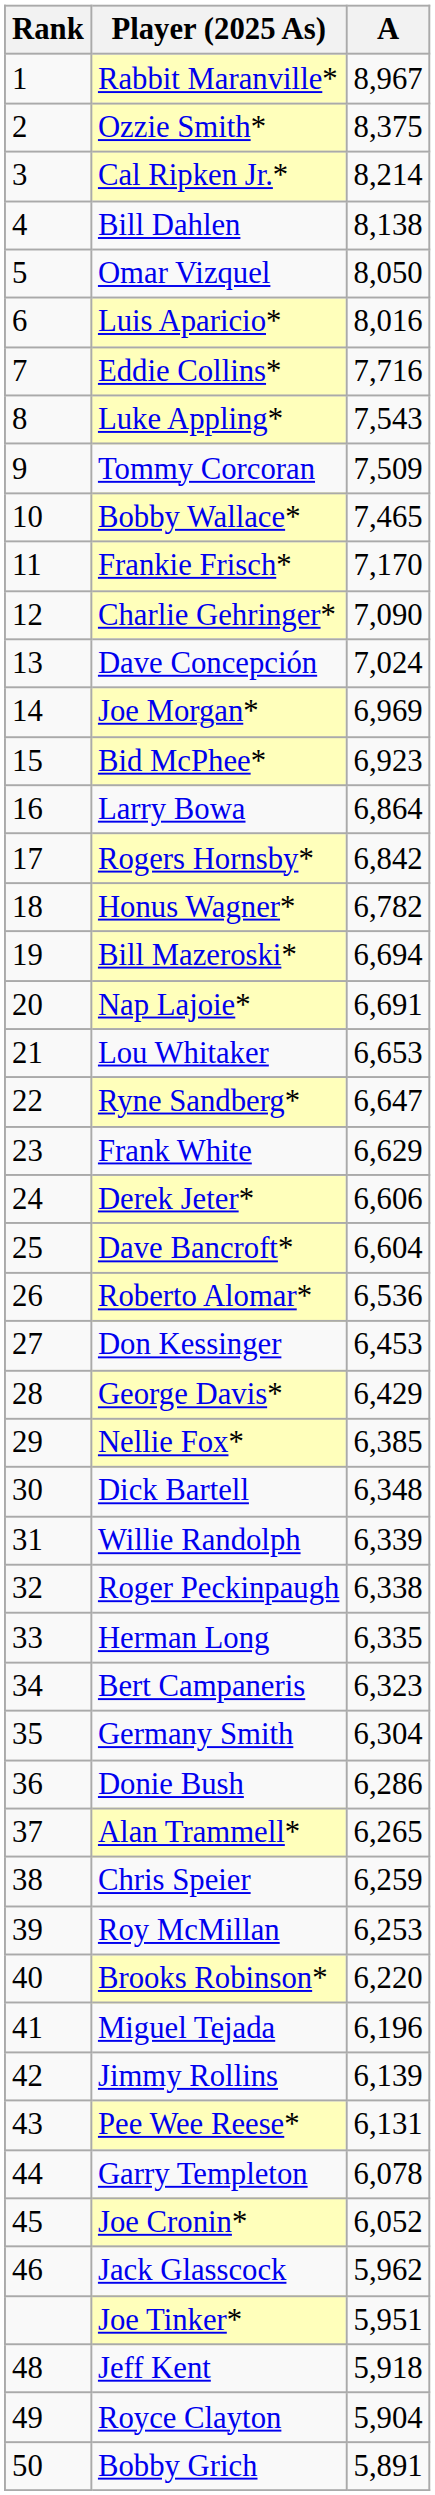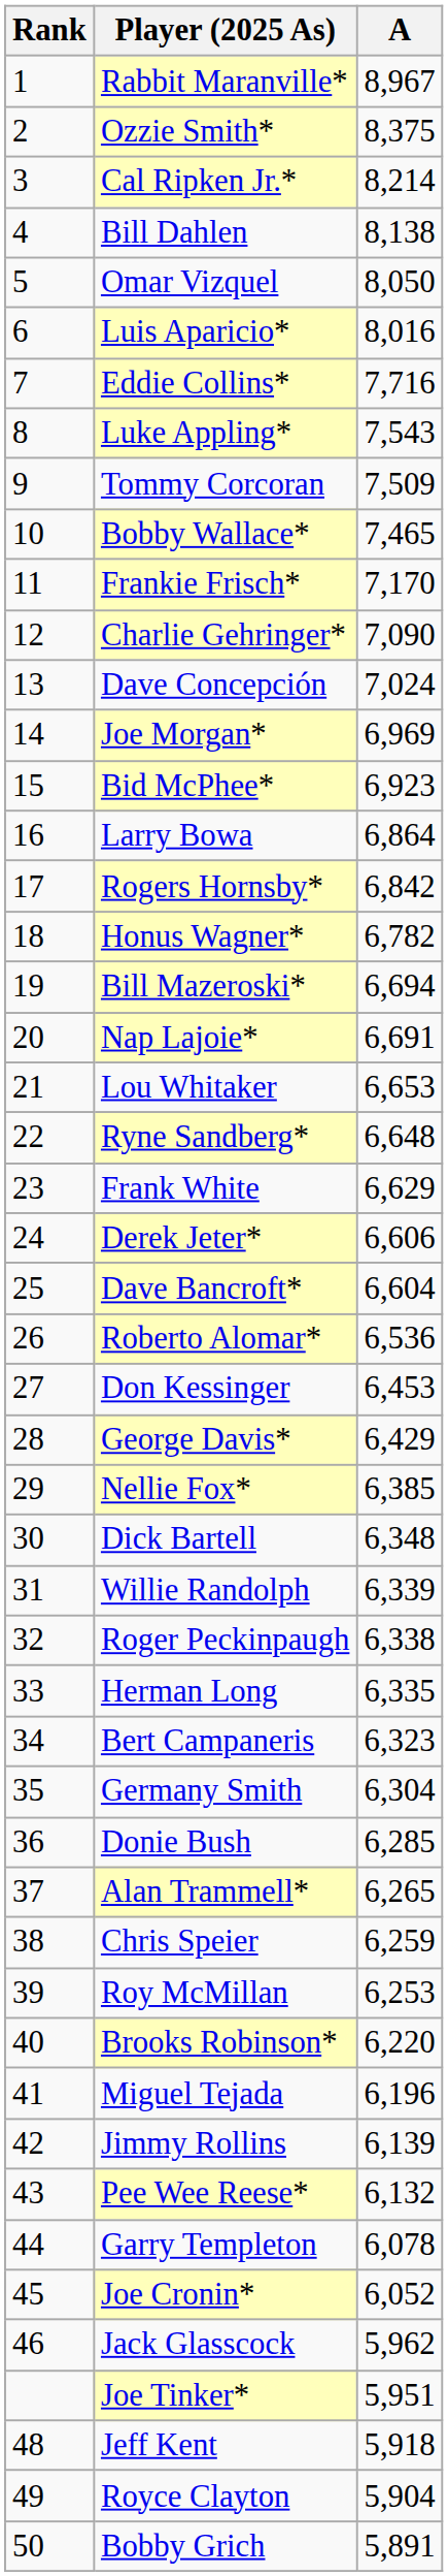 <table class="wikitable" style="float:left;">
 <tr>
 <th>Rank</th>
 <th>Player (2025 As)</th>
 <th>A</th>
 </tr>
 <tr>
 <td>1</td>
 <td style="background:#ffffbb;"><a href='#'>Rabbit Maranville</a>*</td>
 <td>8,967</td>
 </tr>
 <tr>
 <td>2</td>
 <td style="background:#ffffbb;"><a href='#'>Ozzie Smith</a>*</td>
 <td>8,375</td>
 </tr>
 <tr>
 <td>3</td>
 <td style="background:#ffffbb;"><a href='#'>Cal Ripken Jr.</a>*</td>
 <td>8,214</td>
 </tr>
 <tr>
 <td>4</td>
 <td><a href='#'>Bill Dahlen</a></td>
 <td>8,138</td>
 </tr>
 <tr>
 <td>5</td>
 <td><a href='#'>Omar Vizquel</a></td>
 <td>8,050</td>
 </tr>
 <tr>
 <td>6</td>
 <td style="background:#ffffbb;"><a href='#'>Luis Aparicio</a>*</td>
 <td>8,016</td>
 </tr>
 <tr>
 <td>7</td>
 <td style="background:#ffffbb;"><a href='#'>Eddie Collins</a>*</td>
 <td>7,716</td>
 </tr>
 <tr>
 <td>8</td>
 <td style="background:#ffffbb;"><a href='#'>Luke Appling</a>*</td>
 <td>7,543</td>
 </tr>
 <tr>
 <td>9</td>
 <td><a href='#'>Tommy Corcoran</a></td>
 <td>7,509</td>
 </tr>
 <tr>
 <td>10</td>
 <td style="background:#ffffbb;"><a href='#'>Bobby Wallace</a>*</td>
 <td>7,465</td>
 </tr>
 <tr>
 <td>11</td>
 <td style="background:#ffffbb;"><a href='#'>Frankie Frisch</a>*</td>
 <td>7,170</td>
 </tr>
 <tr>
 <td>12</td>
 <td style="background:#ffffbb;"><a href='#'>Charlie Gehringer</a>*</td>
 <td>7,090</td>
 </tr>
 <tr>
 <td>13</td>
 <td><a href='#'>Dave Concepción</a></td>
 <td>7,024</td>
 </tr>
 <tr>
 <td>14</td>
 <td style="background:#ffffbb;"><a href='#'>Joe Morgan</a>*</td>
 <td>6,969</td>
 </tr>
 <tr>
 <td>15</td>
 <td style="background:#ffffbb;"><a href='#'>Bid McPhee</a>*</td>
 <td>6,923</td>
 </tr>
 <tr>
 <td>16</td>
 <td><a href='#'>Larry Bowa</a></td>
 <td>6,864</td>
 </tr>
 <tr>
 <td>17</td>
 <td style="background:#ffffbb;"><a href='#'>Rogers Hornsby</a>*</td>
 <td>6,842</td>
 </tr>
 <tr>
 <td>18</td>
 <td style="background:#ffffbb;"><a href='#'>Honus Wagner</a>*</td>
 <td>6,782</td>
 </tr>
 <tr>
 <td>19</td>
 <td style="background:#ffffbb;"><a href='#'>Bill Mazeroski</a>*</td>
 <td>6,694</td>
 </tr>
 <tr>
 <td>20</td>
 <td style="background:#ffffbb;"><a href='#'>Nap Lajoie</a>*</td>
 <td>6,691</td>
 </tr>
 <tr>
 <td>21</td>
 <td><a href='#'>Lou Whitaker</a></td>
 <td>6,653</td>
 </tr>
 <tr>
 <td>22</td>
 <td style="background:#ffffbb;"><a href='#'>Ryne Sandberg</a>*</td>
-<td>6,647</td>
+<td>6,648</td>
 </tr>
 <tr>
 <td>23</td>
 <td><a href='#'>Frank White</a></td>
 <td>6,629</td>
 </tr>
 <tr>
 <td>24</td>
 <td style="background:#ffffbb;"><a href='#'>Derek Jeter</a>*</td>
 <td>6,606</td>
 </tr>
 <tr>
 <td>25</td>
 <td style="background:#ffffbb;"><a href='#'>Dave Bancroft</a>*</td>
 <td>6,604</td>
 </tr>
 <tr>
 <td>26</td>
 <td style="background:#ffffbb;"><a href='#'>Roberto Alomar</a>*</td>
 <td>6,536</td>
 </tr>
 <tr>
 <td>27</td>
 <td><a href='#'>Don Kessinger</a></td>
 <td>6,453</td>
 </tr>
 <tr>
 <td>28</td>
 <td style="background:#ffffbb;"><a href='#'>George Davis</a>*</td>
 <td>6,429</td>
 </tr>
 <tr>
 <td>29</td>
 <td style="background:#ffffbb;"><a href='#'>Nellie Fox</a>*</td>
 <td>6,385</td>
 </tr>
 <tr>
 <td>30</td>
 <td><a href='#'>Dick Bartell</a></td>
 <td>6,348</td>
 </tr>
 <tr>
 <td>31</td>
 <td><a href='#'>Willie Randolph</a></td>
 <td>6,339</td>
 </tr>
 <tr>
 <td>32</td>
 <td><a href='#'>Roger Peckinpaugh</a></td>
 <td>6,338</td>
 </tr>
 <tr>
 <td>33</td>
 <td><a href='#'>Herman Long</a></td>
 <td>6,335</td>
 </tr>
 <tr>
 <td>34</td>
 <td><a href='#'>Bert Campaneris</a></td>
 <td>6,323</td>
 </tr>
 <tr>
 <td>35</td>
 <td><a href='#'>Germany Smith</a></td>
 <td>6,304</td>
 </tr>
 <tr>
 <td>36</td>
 <td><a href='#'>Donie Bush</a></td>
-<td>6,286</td>
+<td>6,285</td>
 </tr>
 <tr>
 <td>37</td>
 <td style="background:#ffffbb;"><a href='#'>Alan Trammell</a>*</td>
 <td>6,265</td>
 </tr>
 <tr>
 <td>38</td>
 <td><a href='#'>Chris Speier</a></td>
 <td>6,259</td>
 </tr>
 <tr>
 <td>39</td>
 <td><a href='#'>Roy McMillan</a></td>
 <td>6,253</td>
 </tr>
 <tr>
 <td>40</td>
 <td style="background:#ffffbb;"><a href='#'>Brooks Robinson</a>*</td>
 <td>6,220</td>
 </tr>
 <tr>
 <td>41</td>
 <td><a href='#'>Miguel Tejada</a></td>
 <td>6,196</td>
 </tr>
 <tr>
 <td>42</td>
 <td><a href='#'>Jimmy Rollins</a></td>
 <td>6,139</td>
 </tr>
 <tr>
 <td>43</td>
 <td style="background:#ffffbb;"><a href='#'>Pee Wee Reese</a>*</td>
-<td>6,131</td>
+<td>6,132</td>
 </tr>
 <tr>
 <td>44</td>
 <td><a href='#'>Garry Templeton</a></td>
 <td>6,078</td>
 </tr>
 <tr>
 <td>45</td>
 <td style="background:#ffffbb;"><a href='#'>Joe Cronin</a>*</td>
 <td>6,052</td>
 </tr>
 <tr>
 <td>46</td>
 <td><a href='#'>Jack Glasscock</a></td>
 <td>5,962</td>
 </tr>
 <tr>
 <td></td>
 <td style="background:#ffffbb;"><a href='#'>Joe Tinker</a>*</td>
 <td>5,951</td>
 </tr>
 <tr>
 <td>48</td>
 <td><a href='#'>Jeff Kent</a></td>
 <td>5,918</td>
 </tr>
 <tr>
 <td>49</td>
 <td><a href='#'>Royce Clayton</a></td>
 <td>5,904</td>
 </tr>
 <tr>
 <td>50</td>
 <td><a href='#'>Bobby Grich</a></td>
 <td>5,891</td>
 </tr>
 </table>
